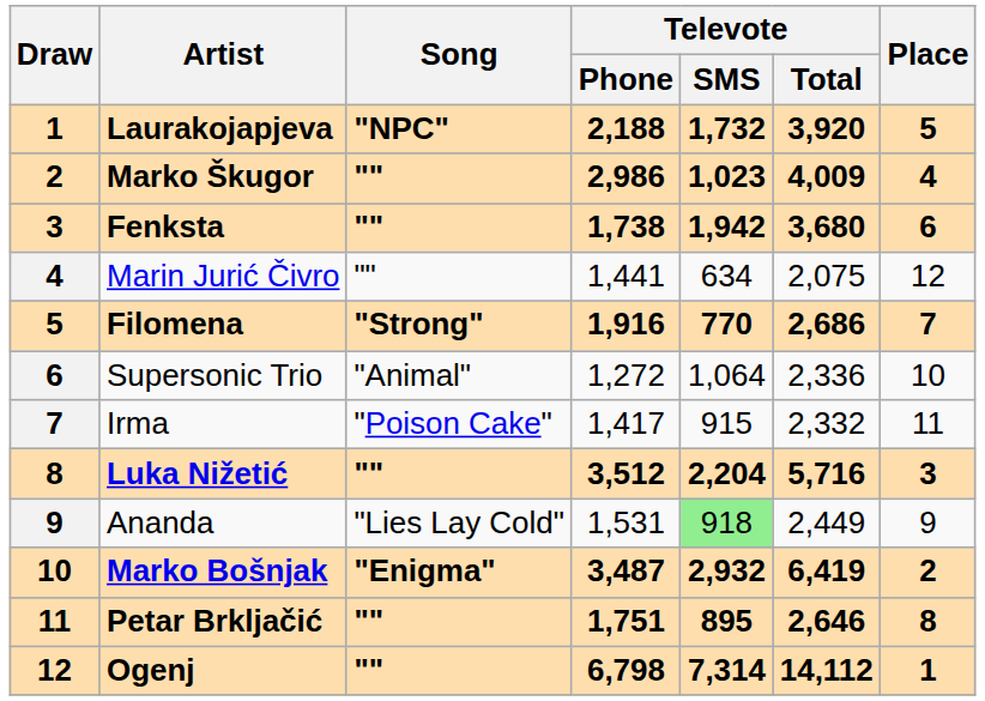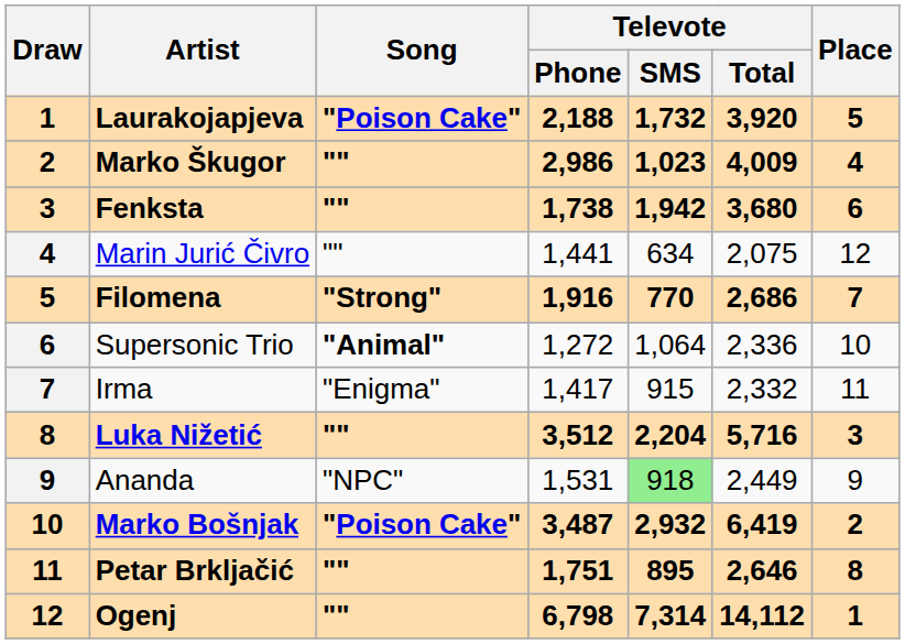 <table class="wikitable sortable plainrowheaders" style="margin: 1em auto 1em auto; text-align:center">
 <tr>
 <th rowspan="2">Draw</th>
 <th rowspan="2">Artist</th>
 <th rowspan="2">Song</th>
 <th colspan="3">Televote</th>
 <th rowspan="2">Place</th>
 </tr>
 <tr>
 <th>Phone</th>
 <th>SMS</th>
 <th>Total</th>
 </tr>
 <tr style="font-weight:bold; background:navajowhite;">
 <th scope="row" style="text-align:center; font-weight:bold; background:navajowhite;">1</th>
 <td align="left">Laurakojapjeva</td>
-<td align="left">"NPC"</td>
+<td align="left">"<a href='#'>Poison Cake</a>"</td>
 <td>2,188</td>
 <td>1,732</td>
 <td>3,920</td>
 <td>5</td>
 </tr>
 <tr style="font-weight:bold; background:navajowhite;">
 <th scope="row" style="text-align:center; font-weight:bold; background:navajowhite;">2</th>
 <td align="left">Marko Škugor</td>
 <td align="left">""</td>
 <td>2,986</td>
 <td>1,023</td>
 <td>4,009</td>
 <td>4</td>
 </tr>
 <tr style="font-weight:bold; background:navajowhite;">
 <th scope="row" style="text-align:center; font-weight:bold; background:navajowhite;">3</th>
 <td align="left">Fenksta</td>
 <td align="left">""</td>
 <td>1,738</td>
 <td>1,942</td>
 <td>3,680</td>
 <td>6</td>
 </tr>
 <tr>
 <th scope="row" style="text-align:center">4</th>
 <td align="left"><a href='#'>Marin Jurić Čivro</a></td>
 <td align="left">""</td>
 <td>1,441</td>
 <td>634</td>
 <td>2,075</td>
 <td>12</td>
 </tr>
 <tr style="font-weight:bold; background:navajowhite;">
 <th scope="row" style="text-align:center; font-weight:bold; background:navajowhite;">5</th>
 <td align="left">Filomena</td>
 <td align="left">"Strong"</td>
 <td>1,916</td>
 <td>770</td>
 <td>2,686</td>
 <td>7</td>
 </tr>
 <tr>
 <th scope="row" style="text-align:center;">6</th>
 <td align="left">Supersonic Trio</td>
-<td align="left">"Animal"</td>
+<td align="left"><strong>"Animal"</strong></td>
 <td>1,272</td>
 <td>1,064</td>
 <td>2,336</td>
 <td>10</td>
 </tr>
 <tr>
 <th scope="row" style="text-align:center;">7</th>
 <td align="left">Irma</td>
-<td align="left">"<a href='#'>Poison Cake</a>"</td>
+<td align="left">"Enigma"</td>
 <td>1,417</td>
 <td>915</td>
 <td>2,332</td>
 <td>11</td>
 </tr>
 <tr style="font-weight:bold; background:navajowhite;">
 <th scope="row" style="text-align:center; font-weight:bold; background:navajowhite;">8</th>
 <td align="left"><a href='#'>Luka Nižetić</a></td>
 <td align="left">""</td>
 <td>3,512</td>
 <td>2,204</td>
 <td>5,716</td>
 <td>3</td>
 </tr>
 <tr>
 <th scope="row" style="text-align:center;">9</th>
 <td align="left">Ananda</td>
-<td align="left">"Lies Lay Cold"</td>
+<td align="left">"NPC"</td>
 <td>1,531</td>
 <td style="background: lightgreen;">918</td>
 <td>2,449</td>
 <td>9</td>
 </tr>
 <tr style="font-weight:bold; background:navajowhite;">
 <th scope="row" style="text-align:center; font-weight:bold; background:navajowhite;">10</th>
 <td align="left"><a href='#'>Marko Bošnjak</a></td>
-<td align="left">"Enigma"</td>
+<td align="left">"<a href='#'>Poison Cake</a>"</td>
 <td>3,487</td>
 <td>2,932</td>
 <td>6,419</td>
 <td>2</td>
 </tr>
 <tr style="font-weight:bold; background:navajowhite;">
 <th scope="row" style="text-align:center; font-weight:bold; background:navajowhite;">11</th>
 <td align="left">Petar Brkljačić</td>
 <td align="left">""</td>
 <td>1,751</td>
 <td>895</td>
 <td>2,646</td>
 <td>8</td>
 </tr>
 <tr style="font-weight:bold; background:navajowhite;">
 <th scope="row" style="text-align:center; font-weight:bold; background:navajowhite;">12</th>
 <td align="left">Ogenj</td>
 <td align="left">""</td>
 <td>6,798</td>
 <td>7,314</td>
 <td>14,112</td>
 <td>1</td>
 </tr>
 </table>
